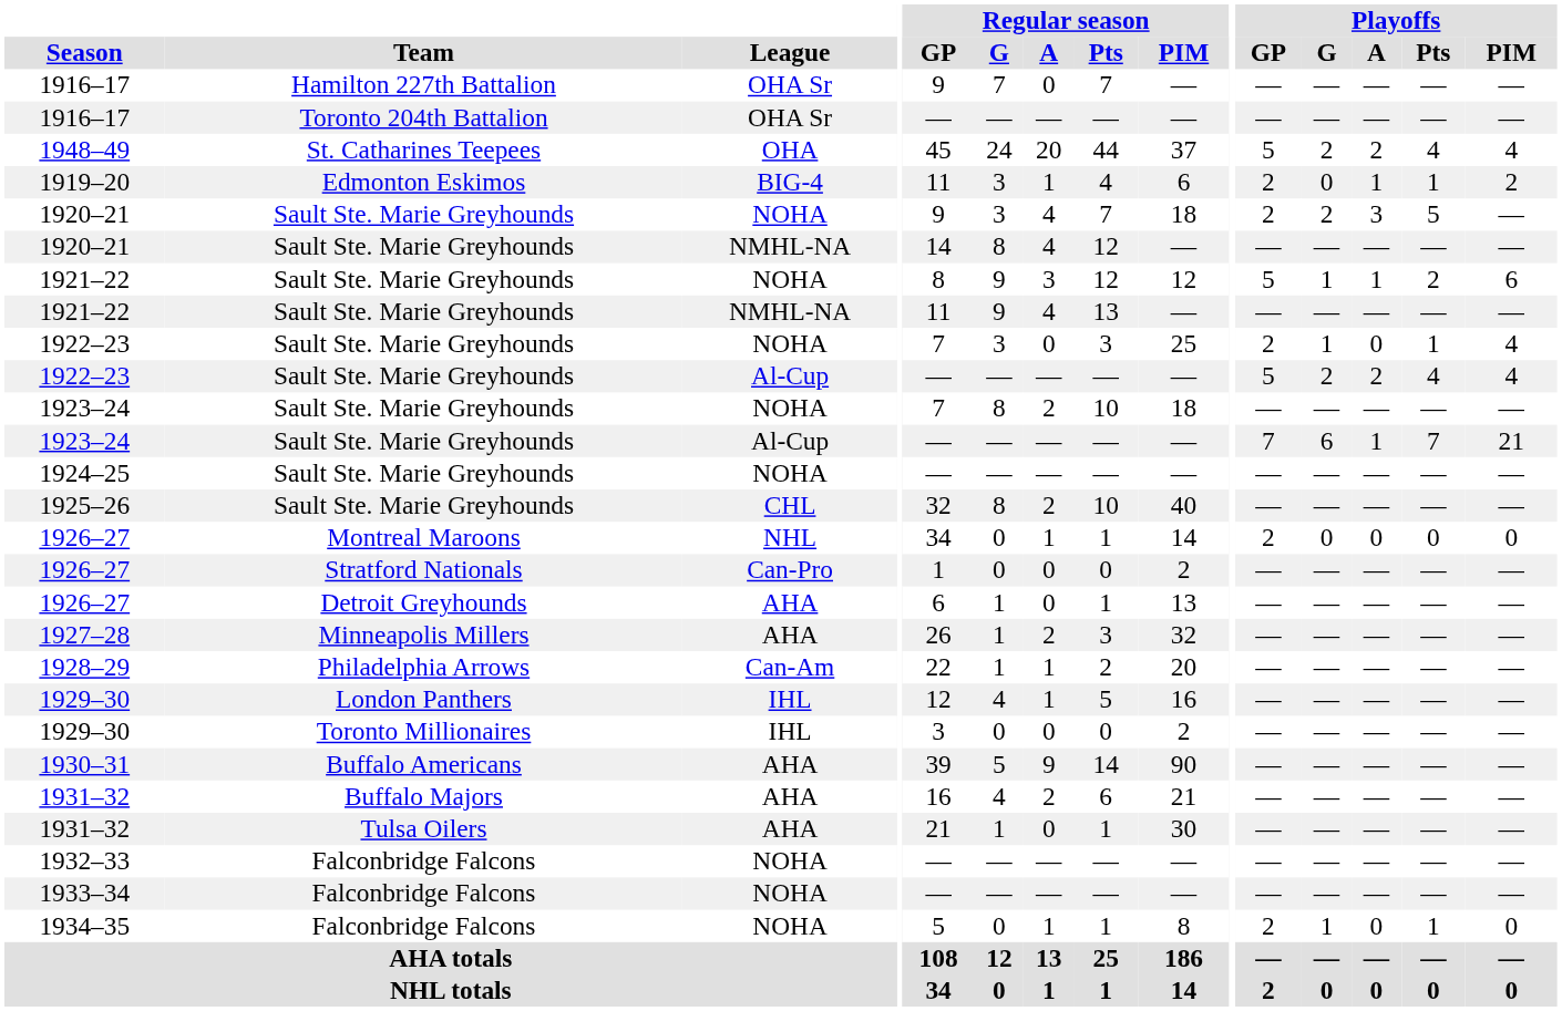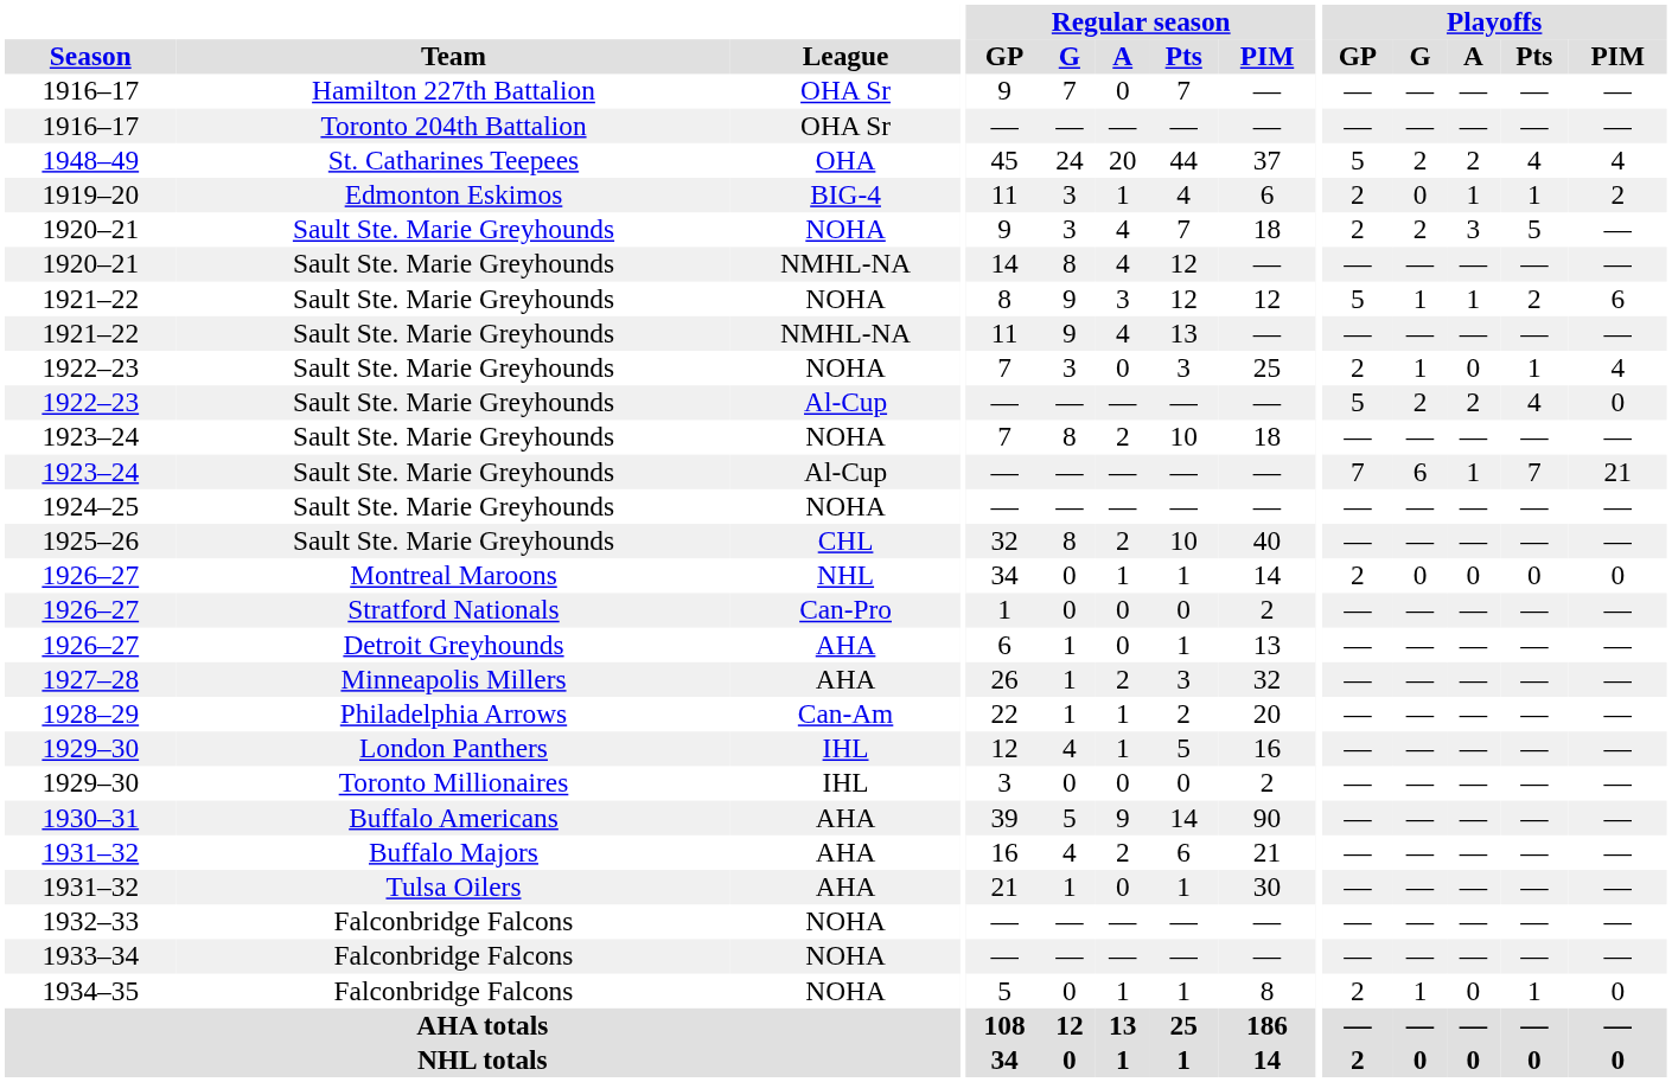 <table border="0" cellpadding="1" cellspacing="0" style="text-align:center; width:60em">
 <tr bgcolor="#e0e0e0">
 <th colspan="3" bgcolor="#ffffff"></th>
 <th rowspan="100" bgcolor="#ffffff"></th>
 <th colspan="5"><a href='#'>Regular season</a></th>
 <th rowspan="100" bgcolor="#ffffff"></th>
 <th colspan="5"><a href='#'>Playoffs</a></th>
 </tr>
 <tr bgcolor="#e0e0e0">
 <th><a href='#'>Season</a></th>
 <th>Team</th>
 <th>League</th>
 <th>GP</th>
 <th><a href='#'>G</a></th>
 <th><a href='#'>A</a></th>
 <th><a href='#'>Pts</a></th>
 <th><a href='#'>PIM</a></th>
 <th>GP</th>
 <th>G</th>
 <th>A</th>
 <th>Pts</th>
 <th>PIM</th>
 </tr>
 <tr>
 <td>1916–17</td>
 <td><a href='#'>Hamilton 227th Battalion</a></td>
 <td><a href='#'>OHA Sr</a></td>
 <td>9</td>
 <td>7</td>
 <td>0</td>
 <td>7</td>
 <td>—</td>
 <td>—</td>
 <td>—</td>
 <td>—</td>
 <td>—</td>
 <td>—</td>
 </tr>
 <tr bgcolor="#f0f0f0">
 <td>1916–17</td>
 <td><a href='#'>Toronto 204th Battalion</a></td>
 <td>OHA Sr</td>
 <td>—</td>
 <td>—</td>
 <td>—</td>
 <td>—</td>
 <td>—</td>
 <td>—</td>
 <td>—</td>
 <td>—</td>
 <td>—</td>
 <td>—</td>
 </tr>
 <tr>
 <td><a href='#'>1948–49</a></td>
 <td><a href='#'>St. Catharines Teepees</a></td>
 <td><a href='#'>OHA</a></td>
 <td>45</td>
 <td>24</td>
 <td>20</td>
 <td>44</td>
 <td>37</td>
 <td>5</td>
 <td>2</td>
 <td>2</td>
 <td>4</td>
 <td>4</td>
 </tr>
 <tr bgcolor="#f0f0f0">
 <td>1919–20</td>
 <td><a href='#'>Edmonton Eskimos</a></td>
 <td><a href='#'>BIG-4</a></td>
 <td>11</td>
 <td>3</td>
 <td>1</td>
 <td>4</td>
 <td>6</td>
 <td>2</td>
 <td>0</td>
 <td>1</td>
 <td>1</td>
 <td>2</td>
 </tr>
 <tr>
 <td>1920–21</td>
 <td><a href='#'>Sault Ste. Marie Greyhounds</a></td>
 <td><a href='#'>NOHA</a></td>
 <td>9</td>
 <td>3</td>
 <td>4</td>
 <td>7</td>
 <td>18</td>
 <td>2</td>
 <td>2</td>
 <td>3</td>
 <td>5</td>
 <td>—</td>
 </tr>
 <tr bgcolor="#f0f0f0">
 <td>1920–21</td>
 <td>Sault Ste. Marie Greyhounds</td>
 <td>NMHL-NA</td>
 <td>14</td>
 <td>8</td>
 <td>4</td>
 <td>12</td>
 <td>—</td>
 <td>—</td>
 <td>—</td>
 <td>—</td>
 <td>—</td>
 <td>—</td>
 </tr>
 <tr>
 <td>1921–22</td>
 <td>Sault Ste. Marie Greyhounds</td>
 <td>NOHA</td>
 <td>8</td>
 <td>9</td>
 <td>3</td>
 <td>12</td>
 <td>12</td>
 <td>5</td>
 <td>1</td>
 <td>1</td>
 <td>2</td>
 <td>6</td>
 </tr>
 <tr bgcolor="#f0f0f0">
 <td>1921–22</td>
 <td>Sault Ste. Marie Greyhounds</td>
 <td>NMHL-NA</td>
 <td>11</td>
 <td>9</td>
 <td>4</td>
 <td>13</td>
 <td>—</td>
 <td>—</td>
 <td>—</td>
 <td>—</td>
 <td>—</td>
 <td>—</td>
 </tr>
 <tr>
 <td>1922–23</td>
 <td>Sault Ste. Marie Greyhounds</td>
 <td>NOHA</td>
 <td>7</td>
 <td>3</td>
 <td>0</td>
 <td>3</td>
 <td>25</td>
 <td>2</td>
 <td>1</td>
 <td>0</td>
 <td>1</td>
 <td>4</td>
 </tr>
 <tr bgcolor="#f0f0f0">
 <td><a href='#'>1922–23</a></td>
 <td>Sault Ste. Marie Greyhounds</td>
 <td><a href='#'>Al-Cup</a></td>
 <td>—</td>
 <td>—</td>
 <td>—</td>
 <td>—</td>
 <td>—</td>
 <td>5</td>
 <td>2</td>
 <td>2</td>
 <td>4</td>
-<td>4</td>
+<td>0</td>
 </tr>
 <tr>
 <td>1923–24</td>
 <td>Sault Ste. Marie Greyhounds</td>
 <td>NOHA</td>
 <td>7</td>
 <td>8</td>
 <td>2</td>
 <td>10</td>
 <td>18</td>
 <td>—</td>
 <td>—</td>
 <td>—</td>
 <td>—</td>
 <td>—</td>
 </tr>
 <tr bgcolor="#f0f0f0">
 <td><a href='#'>1923–24</a></td>
 <td>Sault Ste. Marie Greyhounds</td>
 <td>Al-Cup</td>
 <td>—</td>
 <td>—</td>
 <td>—</td>
 <td>—</td>
 <td>—</td>
 <td>7</td>
 <td>6</td>
 <td>1</td>
 <td>7</td>
 <td>21</td>
 </tr>
 <tr>
 <td>1924–25</td>
 <td>Sault Ste. Marie Greyhounds</td>
 <td>NOHA</td>
 <td>—</td>
 <td>—</td>
 <td>—</td>
 <td>—</td>
 <td>—</td>
 <td>—</td>
 <td>—</td>
 <td>—</td>
 <td>—</td>
 <td>—</td>
 </tr>
 <tr bgcolor="#f0f0f0">
 <td>1925–26</td>
 <td>Sault Ste. Marie Greyhounds</td>
 <td><a href='#'>CHL</a></td>
 <td>32</td>
 <td>8</td>
 <td>2</td>
 <td>10</td>
 <td>40</td>
 <td>—</td>
 <td>—</td>
 <td>—</td>
 <td>—</td>
 <td>—</td>
 </tr>
 <tr>
 <td><a href='#'>1926–27</a></td>
 <td><a href='#'>Montreal Maroons</a></td>
 <td><a href='#'>NHL</a></td>
 <td>34</td>
 <td>0</td>
 <td>1</td>
 <td>1</td>
 <td>14</td>
 <td>2</td>
 <td>0</td>
 <td>0</td>
 <td>0</td>
 <td>0</td>
 </tr>
 <tr bgcolor="#f0f0f0">
 <td><a href='#'>1926–27</a></td>
 <td><a href='#'>Stratford Nationals</a></td>
 <td><a href='#'>Can-Pro</a></td>
 <td>1</td>
 <td>0</td>
 <td>0</td>
 <td>0</td>
 <td>2</td>
 <td>—</td>
 <td>—</td>
 <td>—</td>
 <td>—</td>
 <td>—</td>
 </tr>
 <tr>
 <td><a href='#'>1926–27</a></td>
 <td><a href='#'>Detroit Greyhounds</a></td>
 <td><a href='#'>AHA</a></td>
 <td>6</td>
 <td>1</td>
 <td>0</td>
 <td>1</td>
 <td>13</td>
 <td>—</td>
 <td>—</td>
 <td>—</td>
 <td>—</td>
 <td>—</td>
 </tr>
 <tr bgcolor="#f0f0f0">
 <td><a href='#'>1927–28</a></td>
 <td><a href='#'>Minneapolis Millers</a></td>
 <td>AHA</td>
 <td>26</td>
 <td>1</td>
 <td>2</td>
 <td>3</td>
 <td>32</td>
 <td>—</td>
 <td>—</td>
 <td>—</td>
 <td>—</td>
 <td>—</td>
 </tr>
 <tr>
 <td><a href='#'>1928–29</a></td>
 <td><a href='#'>Philadelphia Arrows</a></td>
 <td><a href='#'>Can-Am</a></td>
 <td>22</td>
 <td>1</td>
 <td>1</td>
 <td>2</td>
 <td>20</td>
 <td>—</td>
 <td>—</td>
 <td>—</td>
 <td>—</td>
 <td>—</td>
 </tr>
 <tr bgcolor="#f0f0f0">
 <td><a href='#'>1929–30</a></td>
 <td><a href='#'>London Panthers</a></td>
 <td><a href='#'>IHL</a></td>
 <td>12</td>
 <td>4</td>
 <td>1</td>
 <td>5</td>
 <td>16</td>
 <td>—</td>
 <td>—</td>
 <td>—</td>
 <td>—</td>
 <td>—</td>
 </tr>
 <tr>
 <td>1929–30</td>
 <td><a href='#'>Toronto Millionaires</a></td>
 <td>IHL</td>
 <td>3</td>
 <td>0</td>
 <td>0</td>
 <td>0</td>
 <td>2</td>
 <td>—</td>
 <td>—</td>
 <td>—</td>
 <td>—</td>
 <td>—</td>
 </tr>
 <tr bgcolor="#f0f0f0">
 <td><a href='#'>1930–31</a></td>
 <td><a href='#'>Buffalo Americans</a></td>
 <td>AHA</td>
 <td>39</td>
 <td>5</td>
 <td>9</td>
 <td>14</td>
 <td>90</td>
 <td>—</td>
 <td>—</td>
 <td>—</td>
 <td>—</td>
 <td>—</td>
 </tr>
 <tr>
 <td><a href='#'>1931–32</a></td>
 <td><a href='#'>Buffalo Majors</a></td>
 <td>AHA</td>
 <td>16</td>
 <td>4</td>
 <td>2</td>
 <td>6</td>
 <td>21</td>
 <td>—</td>
 <td>—</td>
 <td>—</td>
 <td>—</td>
 <td>—</td>
 </tr>
 <tr bgcolor="#f0f0f0">
 <td>1931–32</td>
 <td><a href='#'>Tulsa Oilers</a></td>
 <td>AHA</td>
 <td>21</td>
 <td>1</td>
 <td>0</td>
 <td>1</td>
 <td>30</td>
 <td>—</td>
 <td>—</td>
 <td>—</td>
 <td>—</td>
 <td>—</td>
 </tr>
 <tr>
 <td>1932–33</td>
 <td>Falconbridge Falcons</td>
 <td>NOHA</td>
 <td>—</td>
 <td>—</td>
 <td>—</td>
 <td>—</td>
 <td>—</td>
 <td>—</td>
 <td>—</td>
 <td>—</td>
 <td>—</td>
 <td>—</td>
 </tr>
 <tr bgcolor="#f0f0f0">
 <td>1933–34</td>
 <td>Falconbridge Falcons</td>
 <td>NOHA</td>
 <td>—</td>
 <td>—</td>
 <td>—</td>
 <td>—</td>
 <td>—</td>
 <td>—</td>
 <td>—</td>
 <td>—</td>
 <td>—</td>
 <td>—</td>
 </tr>
 <tr>
 <td>1934–35</td>
 <td>Falconbridge Falcons</td>
 <td>NOHA</td>
 <td>5</td>
 <td>0</td>
 <td>1</td>
 <td>1</td>
 <td>8</td>
 <td>2</td>
 <td>1</td>
 <td>0</td>
 <td>1</td>
 <td>0</td>
 </tr>
 <tr bgcolor="#e0e0e0">
 <th colspan="3">AHA totals</th>
 <th>108</th>
 <th>12</th>
 <th>13</th>
 <th>25</th>
 <th>186</th>
 <th>—</th>
 <th>—</th>
 <th>—</th>
 <th>—</th>
 <th>—</th>
 </tr>
 <tr bgcolor="#e0e0e0">
 <th colspan="3">NHL totals</th>
 <th>34</th>
 <th>0</th>
 <th>1</th>
 <th>1</th>
 <th>14</th>
 <th>2</th>
 <th>0</th>
 <th>0</th>
 <th>0</th>
 <th>0</th>
 </tr>
 </table>
